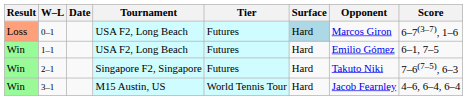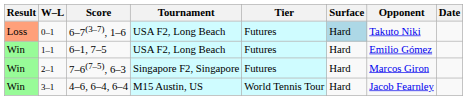 <table class="sortable wikitable">
 <tr>
 <th>Result</th>
 <th class="unsortable">W–L</th>
-<th>Date</th>
+<th class="unsortable">Score</th>
 <th>Tournament</th>
 <th>Tier</th>
 <th>Surface</th>
 <th>Opponent</th>
-<th class="unsortable">Score</th>
+<th>Date</th>
 </tr>
 <tr>
 <td bgcolor=FFA07A>Loss</td>
 <td><small>0–1</small></td>
-<td></td>
+<td>6–7<sup>(3–7)</sup>, 1–6</td>
 <td style="background:#cffcff;">USA F2, Long Beach</td>
 <td style="background:#cffcff;">Futures</td>
 <td style="background: lightblue;">Hard</td>
-<td> <a href='#'>Marcos Giron</a></td>
-<td>6–7<sup>(3–7)</sup>, 1–6</td>
+<td> <a href='#'>Takuto Niki</a></td>
+<td></td>
 </tr>
 <tr>
 <td bgcolor=98FB98>Win</td>
 <td><small>1–1</small></td>
-<td></td>
+<td>6–1, 7–5</td>
 <td style="background:#cffcff;">USA F2, Long Beach</td>
 <td style="background:#cffcff;">Futures</td>
 <td>Hard</td>
 <td> <a href='#'>Emilio Gómez</a></td>
-<td>6–1, 7–5</td>
+<td></td>
 </tr>
 <tr>
 <td bgcolor=98FB98>Win</td>
 <td><small>2–1</small></td>
-<td></td>
+<td>7–6<sup>(7–5)</sup>, 6–3</td>
 <td style="background:#cffcff;">Singapore F2, Singapore</td>
 <td style="background:#cffcff;">Futures</td>
 <td>Hard</td>
-<td> <a href='#'>Takuto Niki</a></td>
-<td>7–6<sup>(7–5)</sup>, 6–3</td>
+<td> <a href='#'>Marcos Giron</a></td>
+<td></td>
 </tr>
 <tr>
 <td bgcolor=98FB98>Win</td>
 <td><small>3–1</small></td>
-<td></td>
+<td>4–6, 6–4, 6–4</td>
 <td style="background:#cffcff;">M15 Austin, US</td>
 <td style="background:#cffcff;">World Tennis Tour</td>
 <td>Hard</td>
 <td> <a href='#'>Jacob Fearnley</a></td>
-<td>4–6, 6–4, 6–4</td>
+<td></td>
 </tr>
 </table>
